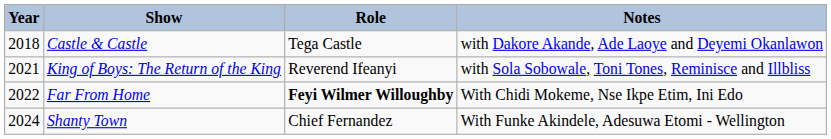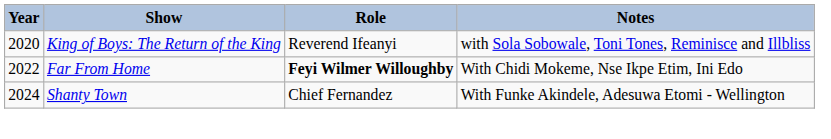 <table class="wikitable" style="font-size:90%;">
 <tr>
 <th style="background:#B0C4DE;">Year</th>
 <th style="background:#B0C4DE;">Show</th>
 <th style="background:#B0C4DE;">Role</th>
 <th style="background:#B0C4DE;">Notes</th>
 </tr>
 <tr>
-<td>2018</td>
-<td><em><a href='#'>Castle & Castle</a></em></td>
-<td>Tega Castle</td>
-<td>with <a href='#'>Dakore Akande</a>, <a href='#'>Ade Laoye</a> and <a href='#'>Deyemi Okanlawon</a></td>
-</tr>
-<tr>
-<td>2021</td>
+<td>2020</td>
 <td><em><a href='#'>King of Boys: The Return of the King</a></em></td>
 <td>Reverend Ifeanyi</td>
 <td>with <a href='#'>Sola Sobowale</a>, <a href='#'>Toni Tones</a>, <a href='#'>Reminisce</a> and <a href='#'>Illbliss</a></td>
 </tr>
 <tr>
 <td>2022</td>
 <td><em><a href='#'>Far From Home</a></em></td>
 <td><strong>Feyi Wilmer Willoughby</strong></td>
 <td>With Chidi Mokeme, Nse Ikpe Etim, Ini Edo</td>
 </tr>
 <tr>
 <td>2024</td>
 <td><em><a href='#'>Shanty Town</a></em></td>
 <td>Chief Fernandez</td>
 <td>With Funke Akindele, Adesuwa Etomi - Wellington</td>
 </tr>
 </table>
